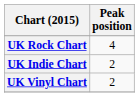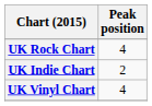 <table class="wikitable plainrowheaders sortable" style="text-align:center">
 <tr>
 <th scope="col">Chart (2015)</th>
 <th scope="col">Peak<br>position</th>
 </tr>
 <tr>
 </tr>
 <tr>
 </tr>
 <tr>
 </tr>
 <tr>
 </tr>
 <tr>
 </tr>
 <tr>
 </tr>
 <tr>
 </tr>
 <tr>
 <th scope="row"><a href='#'>UK Rock Chart</a></th>
 <td style="text-align:center;">4</td>
 </tr>
 <tr>
 <th scope="row"><a href='#'>UK Indie Chart</a></th>
 <td style="text-align:center;">2</td>
 </tr>
 <tr>
 <th scope="row"><a href='#'>UK Vinyl Chart</a></th>
-<td style="text-align:center;">2</td>
+<td style="text-align:center;">4</td>
 </tr>
 <tr>
 </tr>
 <tr>
 </tr>
 <tr>
 </tr>
 </table>
